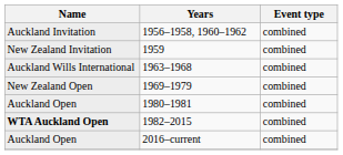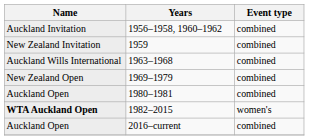 <table class="wikitable" style="font-size:95%;">
 <tr>
 <th style="width:180px;">Name</th>
 <th style="width:160px;">Years</th>
 <th style="width:100px;">Event type</th>
 </tr>
 <tr>
 <td style="background:#ededed">Auckland Invitation</td>
 <td>1956–1958, 1960–1962</td>
 <td>combined</td>
 </tr>
 <tr>
 <td style="background:#ededed">New Zealand Invitation</td>
 <td>1959</td>
 <td>combined</td>
 </tr>
 <tr>
 <td style="background:#ededed">Auckland Wills International</td>
 <td>1963–1968</td>
 <td>combined</td>
 </tr>
 <tr>
 <td style="background:#ededed">New Zealand Open</td>
 <td>1969–1979</td>
 <td>combined</td>
 </tr>
 <tr>
 <td style="background:#ededed">Auckland Open</td>
 <td>1980–1981</td>
 <td>combined</td>
 </tr>
 <tr>
 <td style="background:#ededed"><strong>WTA Auckland Open</strong></td>
 <td>1982–2015</td>
-<td>combined</td>
+<td>women's</td>
 </tr>
 <tr>
 <td style="background:#ededed">Auckland Open</td>
 <td>2016–current</td>
 <td>combined</td>
 </tr>
 <tr>
 </tr>
 </table>
